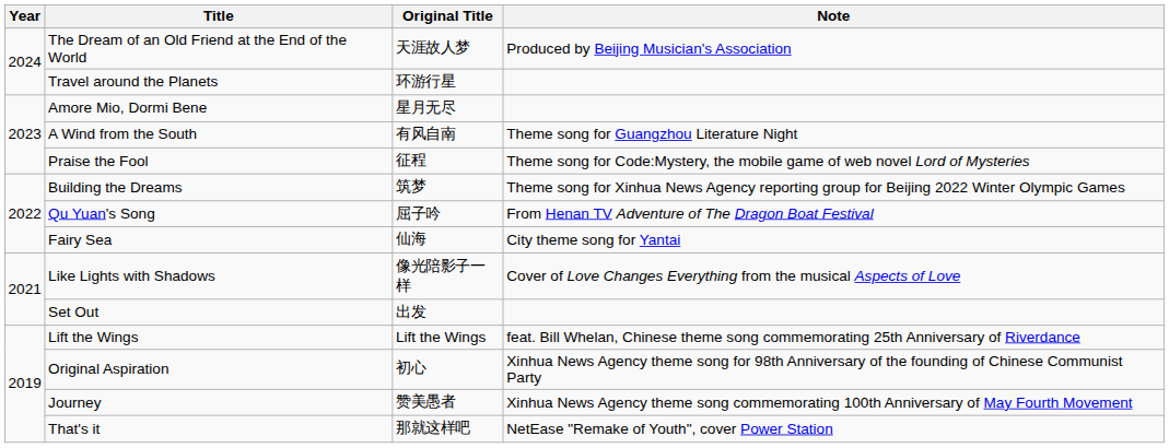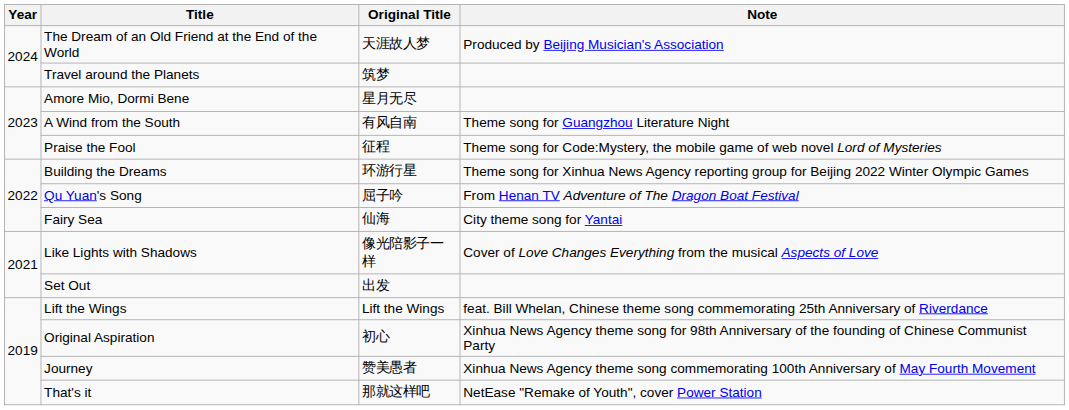 <table class="wikitable">
 <tr>
 <th>Year</th>
 <th>Title</th>
 <th>Original Title</th>
 <th>Note</th>
 </tr>
 <tr>
 <td rowspan="2">2024</td>
 <td>The Dream of an Old Friend at the End of the World</td>
 <td>天涯故人梦</td>
 <td>Produced by <a href='#'>Beijing Musician's Association</a></td>
 </tr>
 <tr>
 <td>Travel around the Planets</td>
-<td>环游行星</td>
+<td>筑梦</td>
 <td></td>
 </tr>
 <tr>
 <td rowspan="3">2023</td>
 <td>Amore Mio, Dormi Bene</td>
 <td>星月无尽</td>
 <td></td>
 </tr>
 <tr>
 <td>A Wind from the South</td>
 <td>有风自南</td>
 <td>Theme song for <a href='#'>Guangzhou</a> Literature Night</td>
 </tr>
 <tr>
 <td>Praise the Fool</td>
 <td>征程</td>
 <td>Theme song for Code:Mystery, the mobile game of web novel <em>Lord of Mysteries</em></td>
 </tr>
 <tr>
 <td rowspan="3">2022</td>
 <td>Building the Dreams</td>
-<td>筑梦</td>
+<td>环游行星</td>
 <td>Theme song for Xinhua News Agency reporting group for Beijing 2022 Winter Olympic Games</td>
 </tr>
 <tr>
 <td><a href='#'>Qu Yuan</a>'s Song</td>
 <td>屈子吟</td>
 <td>From <a href='#'>Henan TV</a> <em>Adventure of The <a href='#'>Dragon Boat Festival</a></em></td>
 </tr>
 <tr>
 <td>Fairy Sea</td>
 <td>仙海</td>
 <td>City theme song for <a href='#'>Yantai</a></td>
 </tr>
 <tr>
 <td rowspan="2">2021</td>
 <td>Like Lights with Shadows</td>
 <td>像光陪影子一样</td>
 <td>Cover of <em>Love Changes Everything</em> from the musical <em><a href='#'>Aspects of Love</a></em></td>
 </tr>
 <tr>
 <td>Set Out</td>
 <td>出发</td>
 <td></td>
 </tr>
 <tr>
 <td rowspan="4">2019</td>
 <td>Lift the Wings</td>
 <td>Lift the Wings</td>
 <td>feat. Bill Whelan, Chinese theme song commemorating 25th Anniversary of <a href='#'>Riverdance</a></td>
 </tr>
 <tr>
 <td>Original Aspiration</td>
 <td>初心</td>
 <td>Xinhua News Agency theme song for 98th Anniversary of the founding of Chinese Communist Party</td>
 </tr>
 <tr>
 <td>Journey</td>
 <td>赞美愚者</td>
 <td>Xinhua News Agency theme song commemorating 100th Anniversary of <a href='#'>May Fourth Movement</a></td>
 </tr>
 <tr>
 <td>That's it</td>
 <td>那就这样吧</td>
 <td>NetEase "Remake of Youth", cover <a href='#'>Power Station</a></td>
 </tr>
 </table>
